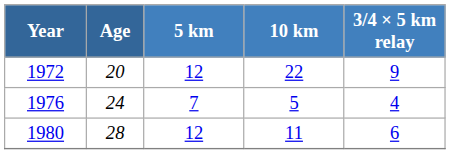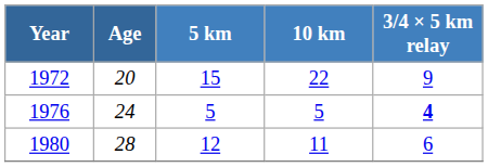 <table class="wikitable" style="font-size:95%; text-align:center; border:grey solid 1px; border-collapse:collapse; background:#ffffff;">
 <tr>
 <th style="background-color:#369; color:white; width:60px;"> Year </th>
 <th style="background-color:#369; color:white; width:40px;"> Age </th>
 <th style="background-color:#4180be; color:white; width:75px;"> 5 km </th>
 <th style="background-color:#4180be; color:white; width:75px;"> 10 km </th>
 <th style="background-color:#4180be; color:white; width:75px;"> 3/4 × 5 km <br> relay </th>
 </tr>
 <tr>
 <td><a href='#'>1972</a></td>
 <td><em>20</em></td>
-<td><a href='#'>12</a></td>
+<td><a href='#'>15</a></td>
 <td><a href='#'>22</a></td>
 <td><a href='#'>9</a></td>
 </tr>
 <tr>
 <td><a href='#'>1976</a></td>
 <td><em>24</em></td>
-<td><a href='#'>7</a></td>
 <td><a href='#'>5</a></td>
-<td><a href='#'>4</a></td>
+<td><a href='#'>5</a></td>
+<td><strong><a href='#'>4</a></strong></td>
 </tr>
 <tr>
 <td><a href='#'>1980</a></td>
 <td><em>28</em></td>
 <td><a href='#'>12</a></td>
 <td><a href='#'>11</a></td>
 <td><a href='#'>6</a></td>
 </tr>
 <tr>
 </tr>
 </table>
